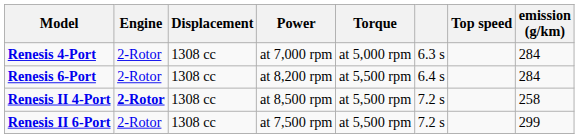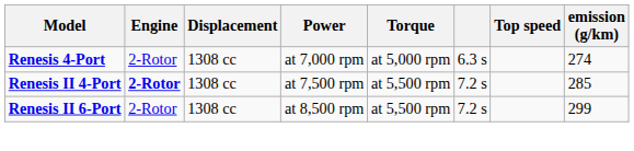 <table class="wikitable">
 <tr>
 <th>Model</th>
 <th>Engine</th>
 <th>Displacement</th>
 <th>Power</th>
 <th>Torque</th>
 <th></th>
 <th>Top speed</th>
 <th> emission<br>(g/km)</th>
 </tr>
 <tr>
 <td><strong><a href='#'>Renesis 4-Port</a></strong></td>
 <td><a href='#'>2-Rotor</a></td>
 <td>1308 cc</td>
 <td> at 7,000 rpm</td>
 <td> at 5,000 rpm</td>
 <td>6.3 s</td>
 <td></td>
-<td>284</td>
-</tr>
-<tr>
-<td><strong><a href='#'>Renesis 6-Port</a></strong></td>
-<td><a href='#'>2-Rotor</a></td>
-<td>1308 cc</td>
-<td> at 8,200 rpm</td>
-<td> at 5,500 rpm</td>
-<td>6.4 s</td>
-<td></td>
-<td>284</td>
+<td>274</td>
 </tr>
 <tr>
 <td><strong><a href='#'>Renesis II 4-Port</a></strong></td>
 <td><strong><a href='#'>2-Rotor</a></strong></td>
 <td>1308 cc</td>
-<td> at 8,500 rpm</td>
+<td> at 7,500 rpm</td>
 <td> at 5,500 rpm</td>
 <td>7.2 s</td>
 <td></td>
-<td>258</td>
+<td>285</td>
 </tr>
 <tr>
 <td><strong><a href='#'>Renesis II 6-Port</a></strong></td>
 <td><a href='#'>2-Rotor</a></td>
 <td>1308 cc</td>
-<td> at 7,500 rpm</td>
+<td> at 8,500 rpm</td>
 <td> at 5,500 rpm</td>
 <td>7.2 s</td>
 <td></td>
 <td>299</td>
 </tr>
 </table>
